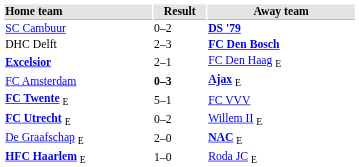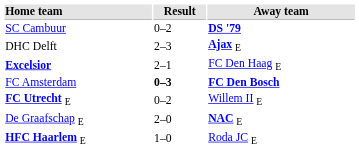 <table>
 <tr bgcolor="#E4E4E4">
 <th style="border-bottom:1px solid #AAAAAA" width="200" align="left">Home team</th>
 <th style="border-bottom:1px solid #AAAAAA" width="70" align="center">Result</th>
 <th style="border-bottom:1px solid #AAAAAA" width="200">Away team</th>
 </tr>
 <tr>
 <td><a href='#'>SC Cambuur</a></td>
 <td>0–2</td>
 <td><strong><a href='#'>DS '79</a></strong></td>
 </tr>
 <tr>
 <td>DHC Delft</td>
 <td>2–3</td>
-<td><strong><a href='#'>FC Den Bosch</a></strong></td>
+<td><strong><a href='#'>Ajax</a></strong> <sub>E</sub></td>
 </tr>
 <tr>
 <td><strong><a href='#'>Excelsior</a></strong></td>
 <td>2–1</td>
 <td><a href='#'>FC Den Haag</a> <sub>E</sub></td>
 </tr>
 <tr>
 <td><a href='#'>FC Amsterdam</a></td>
 <td><strong>0–3</strong></td>
-<td><strong><a href='#'>Ajax</a></strong> <sub>E</sub></td>
-</tr>
-<tr>
-<td><strong><a href='#'>FC Twente</a></strong> <sub>E</sub></td>
-<td>5–1</td>
-<td><a href='#'>FC VVV</a></td>
+<td><strong><a href='#'>FC Den Bosch</a></strong></td>
 </tr>
 <tr>
 <td><strong><a href='#'>FC Utrecht</a></strong> <sub>E</sub></td>
 <td>0–2</td>
 <td><a href='#'>Willem II</a> <sub>E</sub></td>
 </tr>
 <tr>
 <td><a href='#'>De Graafschap</a> <sub>E</sub></td>
 <td>2–0</td>
 <td><strong><a href='#'>NAC</a></strong> <sub>E</sub></td>
 </tr>
 <tr>
 <td><strong><a href='#'>HFC Haarlem</a></strong> <sub>E</sub></td>
 <td>1–0</td>
 <td><a href='#'>Roda JC</a> <sub>E</sub></td>
 </tr>
 </table>
